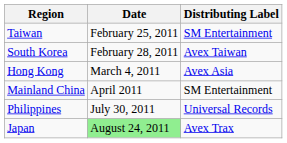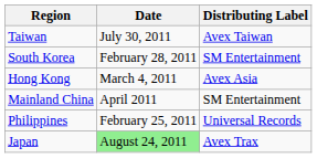 <table class="wikitable">
 <tr>
 <th>Region</th>
 <th>Date</th>
 <th>Distributing Label</th>
 </tr>
 <tr>
 <td><a href='#'>Taiwan</a></td>
-<td>February 25, 2011</td>
-<td><a href='#'>SM Entertainment</a></td>
+<td>July 30, 2011</td>
+<td><a href='#'>Avex Taiwan</a></td>
 </tr>
 <tr>
 <td><a href='#'>South Korea</a></td>
 <td>February 28, 2011</td>
-<td><a href='#'>Avex Taiwan</a></td>
+<td><a href='#'>SM Entertainment</a></td>
 </tr>
 <tr>
 <td><a href='#'>Hong Kong</a></td>
 <td>March 4, 2011</td>
 <td><a href='#'>Avex Asia</a></td>
 </tr>
 <tr>
 <td><a href='#'>Mainland China</a></td>
 <td>April 2011</td>
 <td>SM Entertainment</td>
 </tr>
 <tr>
 <td><a href='#'>Philippines</a></td>
-<td>July 30, 2011</td>
+<td>February 25, 2011</td>
 <td><a href='#'>Universal Records</a></td>
 </tr>
 <tr>
 <td><a href='#'>Japan</a></td>
 <td style="background: lightgreen;">August 24, 2011</td>
 <td><a href='#'>Avex Trax</a></td>
 </tr>
 </table>
